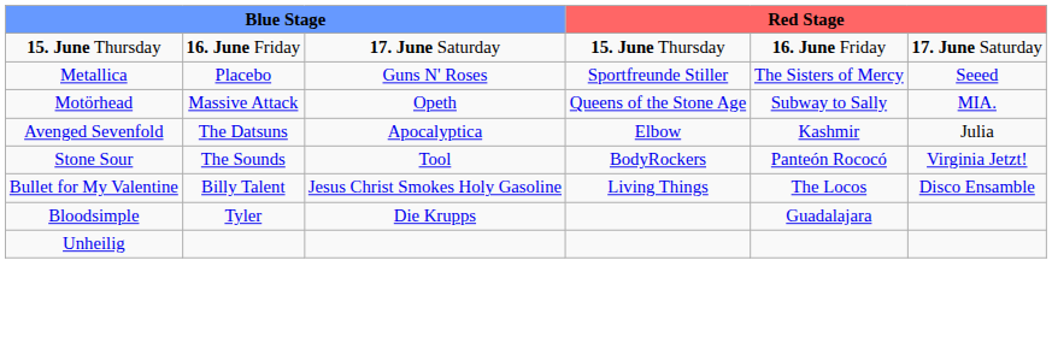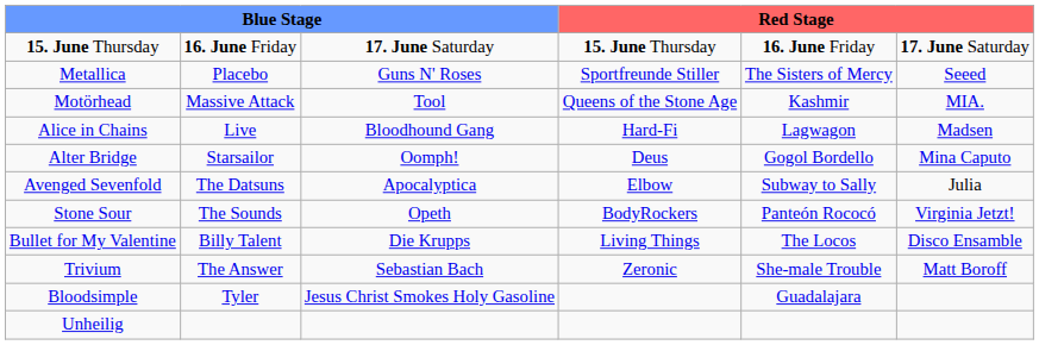 <table class="wikitable" style="text-align:center">
 <tr>
 <td colspan="3" style="background-color:#6699FF"><strong>Blue Stage</strong></td>
 <td colspan="3" style="background-color:#FF6666"><strong>Red Stage</strong></td>
 </tr>
 <tr>
 <td><strong>15. June</strong> Thursday</td>
 <td><strong>16. June</strong> Friday</td>
 <td><strong>17. June</strong> Saturday</td>
 <td><strong>15. June</strong> Thursday</td>
 <td><strong>16. June</strong> Friday</td>
 <td><strong>17. June</strong> Saturday</td>
 </tr>
 <tr>
 <td><a href='#'>Metallica</a></td>
 <td><a href='#'>Placebo</a></td>
 <td><a href='#'>Guns N' Roses</a></td>
 <td><a href='#'>Sportfreunde Stiller</a></td>
 <td><a href='#'>The Sisters of Mercy</a></td>
 <td><a href='#'>Seeed</a></td>
 </tr>
 <tr>
 <td><a href='#'>Motörhead</a></td>
 <td><a href='#'>Massive Attack</a></td>
-<td><a href='#'>Opeth</a></td>
+<td><a href='#'>Tool</a></td>
 <td><a href='#'>Queens of the Stone Age</a></td>
-<td><a href='#'>Subway to Sally</a></td>
+<td><a href='#'>Kashmir</a></td>
 <td><a href='#'>MIA.</a></td>
+</tr>
+<tr>
+<td><a href='#'>Alice in Chains</a></td>
+<td><a href='#'>Live</a></td>
+<td><a href='#'>Bloodhound Gang</a></td>
+<td><a href='#'>Hard-Fi</a></td>
+<td><a href='#'>Lagwagon</a></td>
+<td><a href='#'>Madsen</a></td>
+</tr>
+<tr>
+<td><a href='#'>Alter Bridge</a></td>
+<td><a href='#'>Starsailor</a></td>
+<td><a href='#'>Oomph!</a></td>
+<td><a href='#'>Deus</a></td>
+<td><a href='#'>Gogol Bordello</a></td>
+<td><a href='#'>Mina Caputo</a></td>
 </tr>
 <tr>
 <td><a href='#'>Avenged Sevenfold</a></td>
 <td><a href='#'>The Datsuns</a></td>
 <td><a href='#'>Apocalyptica</a></td>
 <td><a href='#'>Elbow</a></td>
-<td><a href='#'>Kashmir</a></td>
+<td><a href='#'>Subway to Sally</a></td>
 <td>Julia</td>
 </tr>
 <tr>
 <td><a href='#'>Stone Sour</a></td>
 <td><a href='#'>The Sounds</a></td>
-<td><a href='#'>Tool</a></td>
+<td><a href='#'>Opeth</a></td>
 <td><a href='#'>BodyRockers</a></td>
 <td><a href='#'>Panteón Rococó</a></td>
 <td><a href='#'>Virginia Jetzt!</a></td>
 </tr>
 <tr>
 <td><a href='#'>Bullet for My Valentine</a></td>
 <td><a href='#'>Billy Talent</a></td>
-<td><a href='#'>Jesus Christ Smokes Holy Gasoline</a></td>
+<td><a href='#'>Die Krupps</a></td>
 <td><a href='#'>Living Things</a></td>
 <td><a href='#'>The Locos</a></td>
 <td><a href='#'>Disco Ensamble</a></td>
 </tr>
 <tr>
+<td><a href='#'>Trivium</a></td>
+<td><a href='#'>The Answer</a></td>
+<td><a href='#'>Sebastian Bach</a></td>
+<td><a href='#'>Zeronic</a></td>
+<td><a href='#'>She-male Trouble</a></td>
+<td><a href='#'>Matt Boroff</a></td>
+</tr>
+<tr>
 <td><a href='#'>Bloodsimple</a></td>
 <td><a href='#'>Tyler</a></td>
-<td><a href='#'>Die Krupps</a></td>
+<td><a href='#'>Jesus Christ Smokes Holy Gasoline</a></td>
 <td></td>
 <td><a href='#'>Guadalajara</a></td>
 <td></td>
 </tr>
 <tr>
 <td><a href='#'>Unheilig</a></td>
 <td></td>
 <td></td>
 <td></td>
 <td></td>
 <td></td>
 </tr>
 </table>
